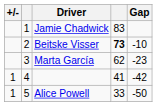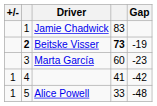 <table class="wikitable" style="font-size: 90%;">
 <tr>
 <th>+/-</th>
 <th></th>
 <th>Driver</th>
 <th></th>
 <th>Gap</th>
 </tr>
 <tr>
 <td align="center"></td>
 <td align="center">1</td>
 <td> <a href='#'>Jamie Chadwick</a></td>
 <td align="center">83</td>
 <td align="center"></td>
 </tr>
 <tr>
 <td align="center"></td>
-<td align="center">2</td>
+<td align="center"><strong>2</strong></td>
 <td> <a href='#'>Beitske Visser</a></td>
 <td align="center"><strong>73</strong></td>
-<td align="center">-10</td>
+<td align="center">-19</td>
 </tr>
 <tr>
 <td align="center"></td>
 <td align="center">3</td>
 <td> <a href='#'>Marta García</a></td>
-<td align="center">62</td>
+<td align="center">60</td>
 <td align="center">-23</td>
 </tr>
 <tr>
 <td align="center"> 1</td>
 <td align="center">4</td>
 <td></td>
 <td align="center">41</td>
 <td align="center">-42</td>
 </tr>
 <tr>
 <td align="center"> 1</td>
 <td align="center">5</td>
 <td> <a href='#'>Alice Powell</a></td>
 <td align="center">33</td>
-<td align="center">-50</td>
+<td align="center">-48</td>
 </tr>
 </table>
